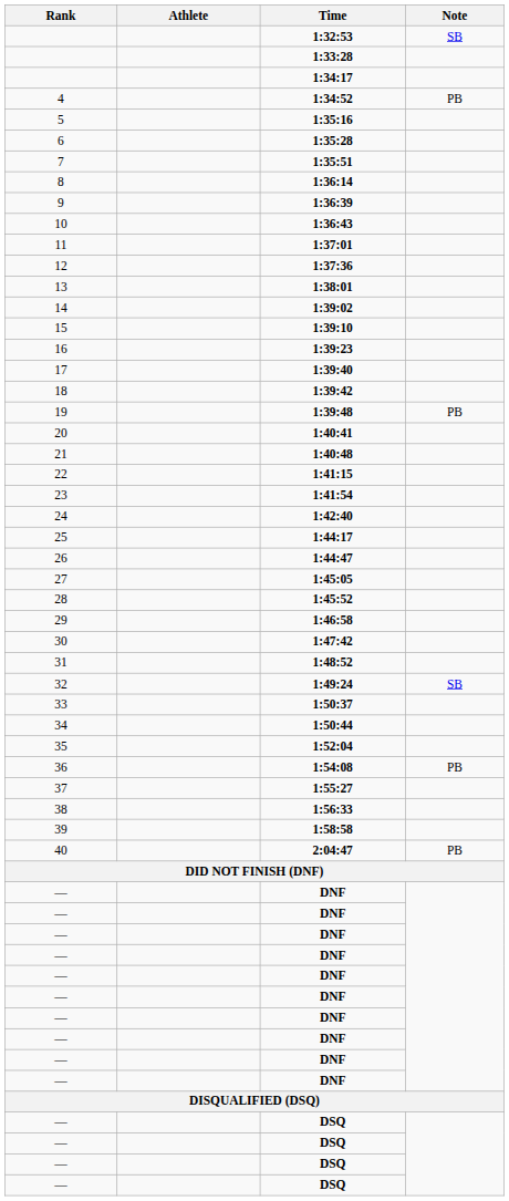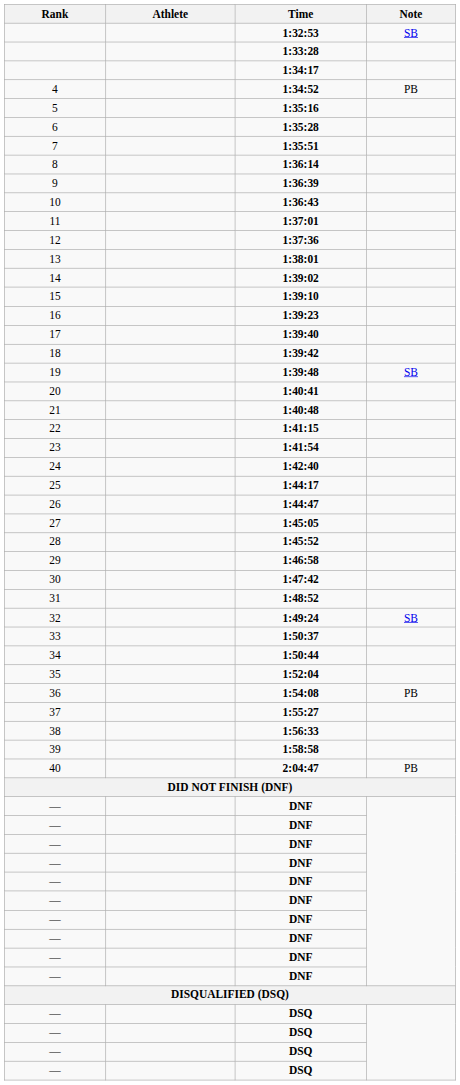 <table class="wikitable" style=" text-align:center; font-size:110%;" width="55%">
 <tr>
 <th>Rank</th>
 <th>Athlete</th>
 <th>Time</th>
 <th>Note</th>
 </tr>
 <tr>
 <td></td>
 <td align=left></td>
 <td><strong>1:32:53</strong></td>
 <td><a href='#'>SB</a></td>
 </tr>
 <tr>
 <td></td>
 <td align=left></td>
 <td><strong>1:33:28</strong></td>
 <td></td>
 </tr>
 <tr>
 <td></td>
 <td align=left></td>
 <td><strong>1:34:17</strong></td>
 <td></td>
 </tr>
 <tr>
 <td>4</td>
 <td align=left></td>
 <td><strong>1:34:52</strong></td>
 <td>PB</td>
 </tr>
 <tr>
 <td>5</td>
 <td align=left></td>
 <td><strong> 1:35:16 </strong></td>
 <td></td>
 </tr>
 <tr>
 <td>6</td>
 <td align=left></td>
 <td><strong> 1:35:28 </strong></td>
 <td></td>
 </tr>
 <tr>
 <td>7</td>
 <td align=left></td>
 <td><strong> 1:35:51 </strong></td>
 <td></td>
 </tr>
 <tr>
 <td>8</td>
 <td align=left></td>
 <td><strong> 1:36:14</strong></td>
 <td></td>
 </tr>
 <tr>
 <td>9</td>
 <td align=left></td>
 <td><strong> 1:36:39 </strong></td>
 <td></td>
 </tr>
 <tr>
 <td>10</td>
 <td align=left></td>
 <td><strong> 1:36:43 </strong></td>
 <td></td>
 </tr>
 <tr>
 <td>11</td>
 <td align=left></td>
 <td><strong> 1:37:01 </strong></td>
 <td></td>
 </tr>
 <tr>
 <td>12</td>
 <td align=left></td>
 <td><strong> 1:37:36 </strong></td>
 <td></td>
 </tr>
 <tr>
 <td>13</td>
 <td align=left></td>
 <td><strong> 1:38:01 </strong></td>
 <td></td>
 </tr>
 <tr>
 <td>14</td>
 <td align=left></td>
 <td><strong> 1:39:02 </strong></td>
 <td></td>
 </tr>
 <tr>
 <td>15</td>
 <td align=left></td>
 <td><strong> 1:39:10 </strong></td>
 <td></td>
 </tr>
 <tr>
 <td>16</td>
 <td align=left></td>
 <td><strong>1:39:23</strong></td>
 <td></td>
 </tr>
 <tr>
 <td>17</td>
 <td align=left></td>
 <td><strong> 1:39:40 </strong></td>
 <td></td>
 </tr>
 <tr>
 <td>18</td>
 <td align=left></td>
 <td><strong> 1:39:42 </strong></td>
 <td></td>
 </tr>
 <tr>
 <td>19</td>
 <td align=left></td>
 <td><strong> 1:39:48 </strong></td>
-<td>PB</td>
+<td><a href='#'>SB</a></td>
 </tr>
 <tr>
 <td>20</td>
 <td align=left></td>
 <td><strong> 1:40:41 </strong></td>
 <td></td>
 </tr>
 <tr>
 <td>21</td>
 <td align=left></td>
 <td><strong> 1:40:48 </strong></td>
 <td></td>
 </tr>
 <tr>
 <td>22</td>
 <td align=left></td>
 <td><strong> 1:41:15 </strong></td>
 <td></td>
 </tr>
 <tr>
 <td>23</td>
 <td align=left></td>
 <td><strong> 1:41:54 </strong></td>
 <td></td>
 </tr>
 <tr>
 <td>24</td>
 <td align=left></td>
 <td><strong> 1:42:40 </strong></td>
 <td></td>
 </tr>
 <tr>
 <td>25</td>
 <td align=left></td>
 <td><strong> 1:44:17 </strong></td>
 <td></td>
 </tr>
 <tr>
 <td>26</td>
 <td align=left></td>
 <td><strong> 1:44:47 </strong></td>
 <td></td>
 </tr>
 <tr>
 <td>27</td>
 <td align=left></td>
 <td><strong> 1:45:05 </strong></td>
 <td></td>
 </tr>
 <tr>
 <td>28</td>
 <td align=left></td>
 <td><strong> 1:45:52 </strong></td>
 <td></td>
 </tr>
 <tr>
 <td>29</td>
 <td align=left></td>
 <td><strong> 1:46:58 </strong></td>
 <td></td>
 </tr>
 <tr>
 <td>30</td>
 <td align=left></td>
 <td><strong> 1:47:42 </strong></td>
 <td></td>
 </tr>
 <tr>
 <td>31</td>
 <td align=left></td>
 <td><strong> 1:48:52 </strong></td>
 <td></td>
 </tr>
 <tr>
 <td>32</td>
 <td align=left></td>
 <td><strong> 1:49:24 </strong></td>
 <td><a href='#'>SB</a></td>
 </tr>
 <tr>
 <td>33</td>
 <td align=left></td>
 <td><strong> 1:50:37 </strong></td>
 <td></td>
 </tr>
 <tr>
 <td>34</td>
 <td align=left></td>
 <td><strong> 1:50:44 </strong></td>
 <td></td>
 </tr>
 <tr>
 <td>35</td>
 <td align=left></td>
 <td><strong> 1:52:04 </strong></td>
 <td></td>
 </tr>
 <tr>
 <td>36</td>
 <td align=left></td>
 <td><strong> 1:54:08 </strong></td>
 <td>PB</td>
 </tr>
 <tr>
 <td>37</td>
 <td align=left></td>
 <td><strong> 1:55:27 </strong></td>
 <td></td>
 </tr>
 <tr>
 <td>38</td>
 <td align=left></td>
 <td><strong> 1:56:33 </strong></td>
 <td></td>
 </tr>
 <tr>
 <td>39</td>
 <td align=left></td>
 <td><strong> 1:58:58 </strong></td>
 <td></td>
 </tr>
 <tr>
 <td>40</td>
 <td align=left></td>
 <td><strong> 2:04:47 </strong></td>
 <td>PB</td>
 </tr>
 <tr>
 <th colspan="4">DID NOT FINISH (DNF)</th>
 </tr>
 <tr>
 <td>—</td>
 <td align=left></td>
 <td><strong> DNF</strong></td>
 </tr>
 <tr>
 <td>—</td>
 <td align=left></td>
 <td><strong> DNF</strong></td>
 </tr>
 <tr>
 <td>—</td>
 <td align=left></td>
 <td><strong> DNF</strong></td>
 </tr>
 <tr>
 <td>—</td>
 <td align=left></td>
 <td><strong> DNF</strong></td>
 </tr>
 <tr>
 <td>—</td>
 <td align=left></td>
 <td><strong> DNF</strong></td>
 </tr>
 <tr>
 <td>—</td>
 <td align=left></td>
 <td><strong> DNF</strong></td>
 </tr>
 <tr>
 <td>—</td>
 <td align=left></td>
 <td><strong> DNF</strong></td>
 </tr>
 <tr>
 <td>—</td>
 <td align=left></td>
 <td><strong> DNF</strong></td>
 </tr>
 <tr>
 <td>—</td>
 <td align=left></td>
 <td><strong> DNF</strong></td>
 </tr>
 <tr>
 <td>—</td>
 <td align=left></td>
 <td><strong> DNF</strong></td>
 </tr>
 <tr>
 <th colspan="4">DISQUALIFIED (DSQ)</th>
 </tr>
 <tr>
 <td>—</td>
 <td align=left></td>
 <td><strong> DSQ</strong></td>
 </tr>
 <tr>
 <td>—</td>
 <td align=left></td>
 <td><strong> DSQ</strong></td>
 </tr>
 <tr>
 <td>—</td>
 <td align=left></td>
 <td><strong> DSQ</strong></td>
 </tr>
 <tr>
 <td>—</td>
 <td align=left></td>
 <td><strong> DSQ</strong></td>
 </tr>
 </table>
